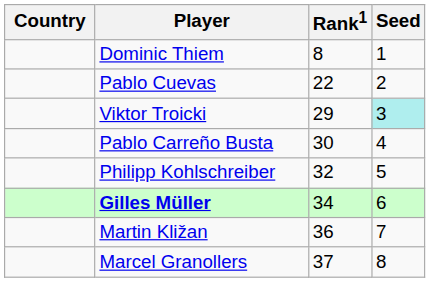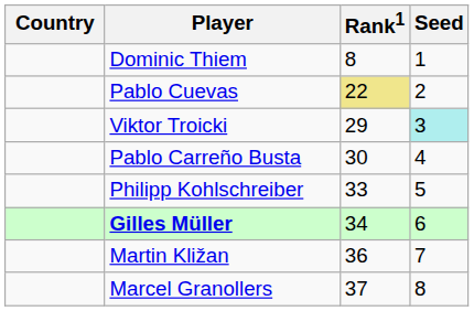 <table class="sortable wikitable">
 <tr>
 <th width=70>Country</th>
 <th width=175>Player</th>
 <th>Rank<sup>1</sup></th>
 <th>Seed</th>
 </tr>
 <tr>
 <td></td>
 <td><a href='#'>Dominic Thiem</a></td>
 <td>8</td>
 <td>1</td>
 </tr>
 <tr>
 <td></td>
 <td><a href='#'>Pablo Cuevas</a></td>
-<td>22</td>
+<td style="background: khaki;">22</td>
 <td>2</td>
 </tr>
 <tr>
 <td></td>
 <td><a href='#'>Viktor Troicki</a></td>
 <td>29</td>
 <td style="background: paleturquoise;">3</td>
 </tr>
 <tr>
 <td></td>
 <td><a href='#'>Pablo Carreño Busta</a></td>
 <td>30</td>
 <td>4</td>
 </tr>
 <tr>
 <td></td>
 <td><a href='#'>Philipp Kohlschreiber</a></td>
-<td>32</td>
+<td>33</td>
 <td>5</td>
 </tr>
 <tr style="background:#cfc;">
 <td></td>
 <td><strong><a href='#'>Gilles Müller</a></strong></td>
 <td>34</td>
 <td>6</td>
 </tr>
 <tr>
 <td></td>
 <td><a href='#'>Martin Kližan</a></td>
 <td>36</td>
 <td>7</td>
 </tr>
 <tr>
 <td></td>
 <td><a href='#'>Marcel Granollers</a></td>
 <td>37</td>
 <td>8</td>
 </tr>
 </table>
